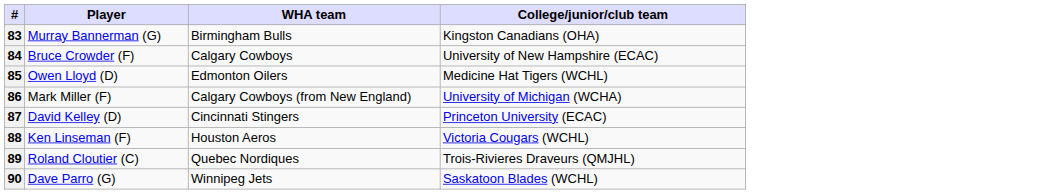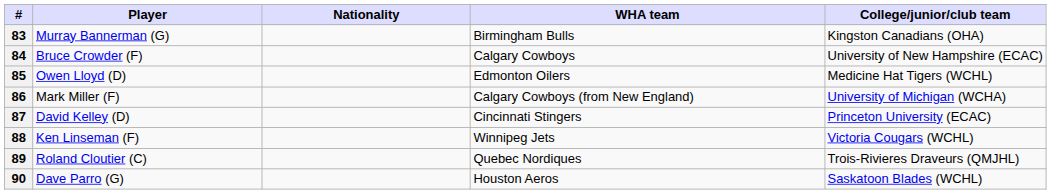 <table class="wikitable">
 <tr>
 <th style="background:#ddf; width:2.75%;">#</th>
 <th style="background:#ddf; width:22.0%;">Player</th>
+<th style="background:#ddf; width:20.0%;">Nationality</th>
 <th style="background:#ddf; width:34.0%;">WHA team</th>
 <th style="background:#ddf; width:100.0%;">College/junior/club team</th>
 </tr>
 <tr>
 <th>83</th>
 <td><a href='#'>Murray Bannerman</a> (G)</td>
+<td></td>
 <td>Birmingham Bulls</td>
 <td>Kingston Canadians (OHA)</td>
 </tr>
 <tr>
 <th>84</th>
 <td><a href='#'>Bruce Crowder</a> (F)</td>
+<td></td>
 <td>Calgary Cowboys</td>
 <td>University of New Hampshire (ECAC)</td>
 </tr>
 <tr>
 <th>85</th>
 <td><a href='#'>Owen Lloyd</a> (D)</td>
+<td></td>
 <td>Edmonton Oilers</td>
 <td>Medicine Hat Tigers (WCHL)</td>
 </tr>
 <tr>
 <th>86</th>
 <td>Mark Miller (F)</td>
+<td></td>
 <td>Calgary Cowboys (from New England)</td>
 <td><a href='#'>University of Michigan</a> (WCHA)</td>
 </tr>
 <tr>
 <th>87</th>
 <td><a href='#'>David Kelley</a> (D)</td>
+<td></td>
 <td>Cincinnati Stingers</td>
 <td><a href='#'>Princeton University</a> (ECAC)</td>
 </tr>
 <tr>
 <th>88</th>
 <td><a href='#'>Ken Linseman</a> (F)</td>
-<td>Houston Aeros</td>
+<td></td>
+<td>Winnipeg Jets</td>
 <td><a href='#'>Victoria Cougars</a> (WCHL)</td>
 </tr>
 <tr>
 <th>89</th>
 <td><a href='#'>Roland Cloutier</a> (C)</td>
+<td></td>
 <td>Quebec Nordiques</td>
 <td>Trois-Rivieres Draveurs (QMJHL)</td>
 </tr>
 <tr>
 <th>90</th>
 <td><a href='#'>Dave Parro</a> (G)</td>
-<td>Winnipeg Jets</td>
+<td></td>
+<td>Houston Aeros</td>
 <td><a href='#'>Saskatoon Blades</a> (WCHL)</td>
 </tr>
 </table>
